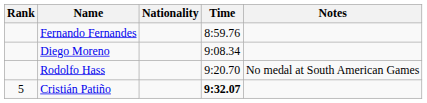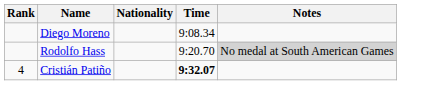 <table class="wikitable sortable" style="text-align:center">
 <tr>
 <th>Rank</th>
 <th>Name</th>
 <th>Nationality</th>
 <th>Time</th>
 <th>Notes</th>
-</tr>
-<tr>
-<td align=center></td>
-<td align=left><a href='#'>Fernando Fernandes</a></td>
-<td align=left></td>
-<td>8:59.76</td>
-<td></td>
 </tr>
 <tr>
 <td align=center></td>
 <td align=left><a href='#'>Diego Moreno</a></td>
 <td align=left></td>
 <td>9:08.34</td>
 <td></td>
 </tr>
 <tr>
 <td align=center></td>
 <td align=left><a href='#'>Rodolfo Hass</a></td>
 <td align=left></td>
 <td>9:20.70</td>
-<td>No medal at South American Games</td>
+<td style="background: lightgrey;">No medal at South American Games</td>
 </tr>
 <tr>
-<td align=center>5</td>
+<td align=center>4</td>
 <td align=left><a href='#'>Cristián Patiño</a></td>
 <td align=left></td>
 <td><strong>9:32.07</strong></td>
 <td></td>
 </tr>
 </table>
